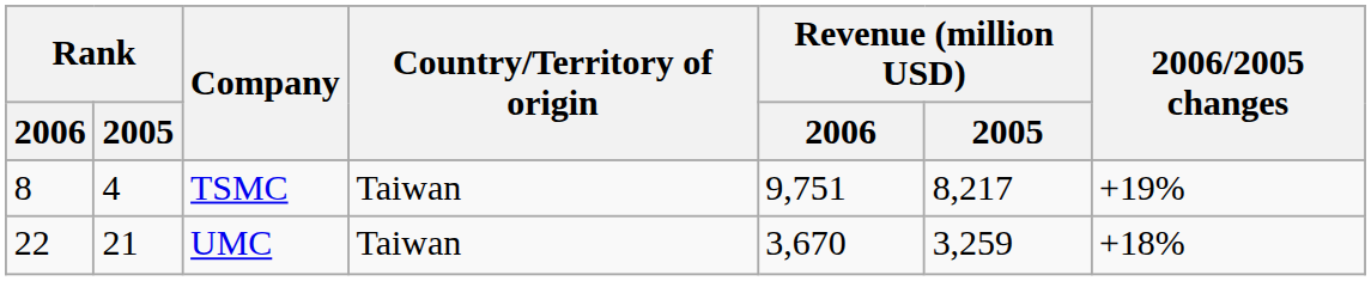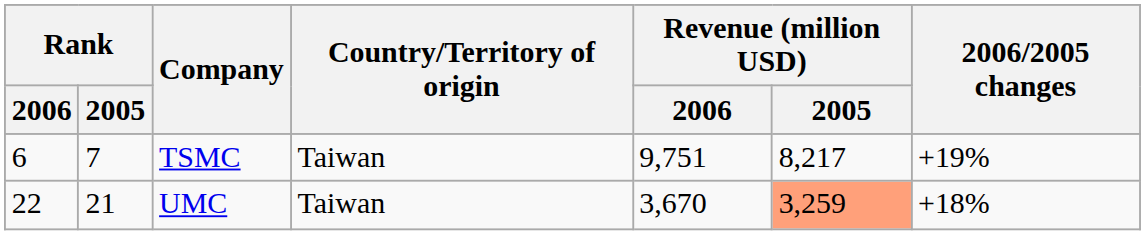 <table class="wikitable" style="text-align=left;">
 <tr>
 <th colspan="2">Rank</th>
 <th rowspan="2">Company</th>
 <th rowspan="2">Country/Territory of origin</th>
 <th colspan="2">Revenue (million USD)</th>
 <th rowspan="2">2006/2005 changes</th>
 </tr>
 <tr>
 <th>2006</th>
 <th>2005</th>
 <th>2006</th>
 <th>2005</th>
 </tr>
 <tr>
-<td>8</td>
-<td>4</td>
+<td>6</td>
+<td>7</td>
 <td><a href='#'>TSMC</a></td>
 <td>Taiwan</td>
 <td>9,751</td>
 <td>8,217</td>
 <td>+19%</td>
 </tr>
 <tr>
 <td>22</td>
 <td>21</td>
 <td><a href='#'>UMC</a></td>
 <td>Taiwan</td>
 <td>3,670</td>
-<td>3,259</td>
+<td style="background: lightsalmon;">3,259</td>
 <td>+18%</td>
 </tr>
 </table>
